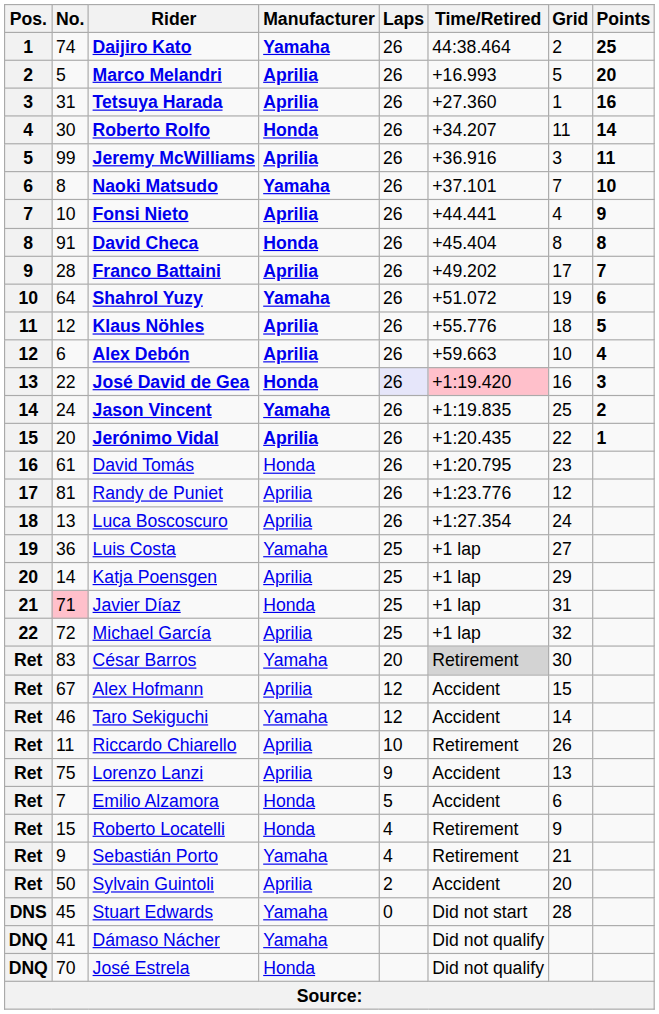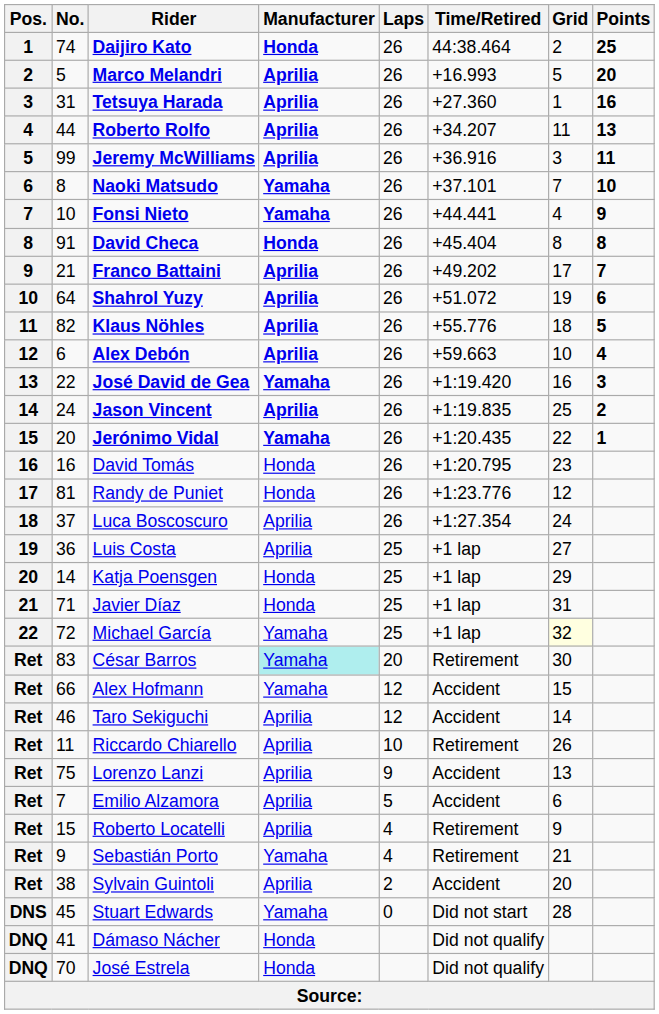 <table class="wikitable" style="font-size: 95%;">
 <tr>
 <th>Pos.</th>
 <th>No.</th>
 <th>Rider</th>
 <th>Manufacturer</th>
 <th>Laps</th>
 <th>Time/Retired</th>
 <th>Grid</th>
 <th>Points</th>
 </tr>
 <tr>
 <th>1</th>
 <td>74</td>
 <td> <strong><a href='#'>Daijiro Kato</a></strong></td>
-<td><strong><a href='#'>Yamaha</a></strong></td>
+<td><strong><a href='#'>Honda</a></strong></td>
 <td>26</td>
 <td>44:38.464</td>
 <td>2</td>
 <td><strong>25</strong></td>
 </tr>
 <tr>
 <th>2</th>
 <td>5</td>
 <td> <strong><a href='#'>Marco Melandri</a></strong></td>
 <td><strong><a href='#'>Aprilia</a></strong></td>
 <td>26</td>
 <td>+16.993</td>
 <td>5</td>
 <td><strong>20</strong></td>
 </tr>
 <tr>
 <th>3</th>
 <td>31</td>
 <td> <strong><a href='#'>Tetsuya Harada</a></strong></td>
 <td><strong><a href='#'>Aprilia</a></strong></td>
 <td>26</td>
 <td>+27.360</td>
 <td>1</td>
 <td><strong>16</strong></td>
 </tr>
 <tr>
 <th>4</th>
-<td>30</td>
+<td>44</td>
 <td> <strong><a href='#'>Roberto Rolfo</a></strong></td>
-<td><strong><a href='#'>Honda</a></strong></td>
+<td><strong><a href='#'>Aprilia</a></strong></td>
 <td>26</td>
 <td>+34.207</td>
 <td>11</td>
-<td><strong>14</strong></td>
+<td><strong>13</strong></td>
 </tr>
 <tr>
 <th>5</th>
 <td>99</td>
 <td> <strong><a href='#'>Jeremy McWilliams</a></strong></td>
 <td><strong><a href='#'>Aprilia</a></strong></td>
 <td>26</td>
 <td>+36.916</td>
 <td>3</td>
 <td><strong>11</strong></td>
 </tr>
 <tr>
 <th>6</th>
 <td>8</td>
 <td> <strong><a href='#'>Naoki Matsudo</a></strong></td>
 <td><strong><a href='#'>Yamaha</a></strong></td>
 <td>26</td>
 <td>+37.101</td>
 <td>7</td>
 <td><strong>10</strong></td>
 </tr>
 <tr>
 <th>7</th>
 <td>10</td>
 <td> <strong><a href='#'>Fonsi Nieto</a></strong></td>
-<td><strong><a href='#'>Aprilia</a></strong></td>
+<td><strong><a href='#'>Yamaha</a></strong></td>
 <td>26</td>
 <td>+44.441</td>
 <td>4</td>
 <td><strong>9</strong></td>
 </tr>
 <tr>
 <th>8</th>
 <td>91</td>
 <td> <strong><a href='#'>David Checa</a></strong></td>
 <td><strong><a href='#'>Honda</a></strong></td>
 <td>26</td>
 <td>+45.404</td>
 <td>8</td>
 <td><strong>8</strong></td>
 </tr>
 <tr>
 <th>9</th>
-<td>28</td>
+<td>21</td>
 <td> <strong><a href='#'>Franco Battaini</a></strong></td>
 <td><strong><a href='#'>Aprilia</a></strong></td>
 <td>26</td>
 <td>+49.202</td>
 <td>17</td>
 <td><strong>7</strong></td>
 </tr>
 <tr>
 <th>10</th>
 <td>64</td>
 <td> <strong><a href='#'>Shahrol Yuzy</a></strong></td>
-<td><strong><a href='#'>Yamaha</a></strong></td>
+<td><strong><a href='#'>Aprilia</a></strong></td>
 <td>26</td>
 <td>+51.072</td>
 <td>19</td>
 <td><strong>6</strong></td>
 </tr>
 <tr>
 <th>11</th>
-<td>12</td>
+<td>82</td>
 <td> <strong><a href='#'>Klaus Nöhles</a></strong></td>
 <td><strong><a href='#'>Aprilia</a></strong></td>
 <td>26</td>
 <td>+55.776</td>
 <td>18</td>
 <td><strong>5</strong></td>
 </tr>
 <tr>
 <th>12</th>
 <td>6</td>
 <td> <strong><a href='#'>Alex Debón</a></strong></td>
 <td><strong><a href='#'>Aprilia</a></strong></td>
 <td>26</td>
 <td>+59.663</td>
 <td>10</td>
 <td><strong>4</strong></td>
 </tr>
 <tr>
 <th>13</th>
 <td>22</td>
 <td> <strong><a href='#'>José David de Gea</a></strong></td>
-<td><strong><a href='#'>Honda</a></strong></td>
-<td style="background: lavender;">26</td>
-<td style="background: pink;">+1:19.420</td>
+<td><strong><a href='#'>Yamaha</a></strong></td>
+<td>26</td>
+<td>+1:19.420</td>
 <td>16</td>
 <td><strong>3</strong></td>
 </tr>
 <tr>
 <th>14</th>
 <td>24</td>
 <td> <strong><a href='#'>Jason Vincent</a></strong></td>
-<td><strong><a href='#'>Yamaha</a></strong></td>
+<td><strong><a href='#'>Aprilia</a></strong></td>
 <td>26</td>
 <td>+1:19.835</td>
 <td>25</td>
 <td><strong>2</strong></td>
 </tr>
 <tr>
 <th>15</th>
 <td>20</td>
 <td> <strong><a href='#'>Jerónimo Vidal</a></strong></td>
-<td><strong><a href='#'>Aprilia</a></strong></td>
+<td><strong><a href='#'>Yamaha</a></strong></td>
 <td>26</td>
 <td>+1:20.435</td>
 <td>22</td>
 <td><strong>1</strong></td>
 </tr>
 <tr>
 <th>16</th>
-<td>61</td>
+<td>16</td>
 <td> <a href='#'>David Tomás</a></td>
 <td><a href='#'>Honda</a></td>
 <td>26</td>
 <td>+1:20.795</td>
 <td>23</td>
 <td></td>
 </tr>
 <tr>
 <th>17</th>
 <td>81</td>
 <td> <a href='#'>Randy de Puniet</a></td>
-<td><a href='#'>Aprilia</a></td>
+<td><a href='#'>Honda</a></td>
 <td>26</td>
 <td>+1:23.776</td>
 <td>12</td>
 <td></td>
 </tr>
 <tr>
 <th>18</th>
-<td>13</td>
+<td>37</td>
 <td> <a href='#'>Luca Boscoscuro</a></td>
 <td><a href='#'>Aprilia</a></td>
 <td>26</td>
 <td>+1:27.354</td>
 <td>24</td>
 <td></td>
 </tr>
 <tr>
 <th>19</th>
 <td>36</td>
 <td> <a href='#'>Luis Costa</a></td>
-<td><a href='#'>Yamaha</a></td>
+<td><a href='#'>Aprilia</a></td>
 <td>25</td>
 <td>+1 lap</td>
 <td>27</td>
 <td></td>
 </tr>
 <tr>
 <th>20</th>
 <td>14</td>
 <td> <a href='#'>Katja Poensgen</a></td>
-<td><a href='#'>Aprilia</a></td>
+<td><a href='#'>Honda</a></td>
 <td>25</td>
 <td>+1 lap</td>
 <td>29</td>
 <td></td>
 </tr>
 <tr>
 <th>21</th>
-<td style="background: pink;">71</td>
+<td>71</td>
 <td> <a href='#'>Javier Díaz</a></td>
 <td><a href='#'>Honda</a></td>
 <td>25</td>
 <td>+1 lap</td>
 <td>31</td>
 <td></td>
 </tr>
 <tr>
 <th>22</th>
 <td>72</td>
 <td> <a href='#'>Michael García</a></td>
-<td><a href='#'>Aprilia</a></td>
+<td><a href='#'>Yamaha</a></td>
 <td>25</td>
 <td>+1 lap</td>
-<td>32</td>
+<td style="background: lightyellow;">32</td>
 <td></td>
 </tr>
 <tr>
 <th>Ret</th>
 <td>83</td>
 <td> <a href='#'>César Barros</a></td>
-<td><a href='#'>Yamaha</a></td>
+<td style="background: paleturquoise;"><a href='#'>Yamaha</a></td>
 <td>20</td>
-<td style="background: lightgrey;">Retirement</td>
+<td>Retirement</td>
 <td>30</td>
 <td></td>
 </tr>
 <tr>
 <th>Ret</th>
-<td>67</td>
+<td>66</td>
 <td> <a href='#'>Alex Hofmann</a></td>
-<td><a href='#'>Aprilia</a></td>
+<td><a href='#'>Yamaha</a></td>
 <td>12</td>
 <td>Accident</td>
 <td>15</td>
 <td></td>
 </tr>
 <tr>
 <th>Ret</th>
 <td>46</td>
 <td> <a href='#'>Taro Sekiguchi</a></td>
-<td><a href='#'>Yamaha</a></td>
+<td><a href='#'>Aprilia</a></td>
 <td>12</td>
 <td>Accident</td>
 <td>14</td>
 <td></td>
 </tr>
 <tr>
 <th>Ret</th>
 <td>11</td>
 <td> <a href='#'>Riccardo Chiarello</a></td>
 <td><a href='#'>Aprilia</a></td>
 <td>10</td>
 <td>Retirement</td>
 <td>26</td>
 <td></td>
 </tr>
 <tr>
 <th>Ret</th>
 <td>75</td>
 <td> <a href='#'>Lorenzo Lanzi</a></td>
 <td><a href='#'>Aprilia</a></td>
 <td>9</td>
 <td>Accident</td>
 <td>13</td>
 <td></td>
 </tr>
 <tr>
 <th>Ret</th>
 <td>7</td>
 <td> <a href='#'>Emilio Alzamora</a></td>
-<td><a href='#'>Honda</a></td>
+<td><a href='#'>Aprilia</a></td>
 <td>5</td>
 <td>Accident</td>
 <td>6</td>
 <td></td>
 </tr>
 <tr>
 <th>Ret</th>
 <td>15</td>
 <td> <a href='#'>Roberto Locatelli</a></td>
-<td><a href='#'>Honda</a></td>
+<td><a href='#'>Aprilia</a></td>
 <td>4</td>
 <td>Retirement</td>
 <td>9</td>
 <td></td>
 </tr>
 <tr>
 <th>Ret</th>
 <td>9</td>
 <td> <a href='#'>Sebastián Porto</a></td>
 <td><a href='#'>Yamaha</a></td>
 <td>4</td>
 <td>Retirement</td>
 <td>21</td>
 <td></td>
 </tr>
 <tr>
 <th>Ret</th>
-<td>50</td>
+<td>38</td>
 <td> <a href='#'>Sylvain Guintoli</a></td>
 <td><a href='#'>Aprilia</a></td>
 <td>2</td>
 <td>Accident</td>
 <td>20</td>
 <td></td>
 </tr>
 <tr>
 <th>DNS</th>
 <td>45</td>
 <td> <a href='#'>Stuart Edwards</a></td>
 <td><a href='#'>Yamaha</a></td>
 <td>0</td>
 <td>Did not start</td>
 <td>28</td>
 <td></td>
 </tr>
 <tr>
 <th>DNQ</th>
 <td>41</td>
 <td> <a href='#'>Dámaso Nácher</a></td>
-<td><a href='#'>Yamaha</a></td>
+<td><a href='#'>Honda</a></td>
 <td></td>
 <td>Did not qualify</td>
 <td></td>
 <td></td>
 </tr>
 <tr>
 <th>DNQ</th>
 <td>70</td>
 <td> <a href='#'>José Estrela</a></td>
 <td><a href='#'>Honda</a></td>
 <td></td>
 <td>Did not qualify</td>
 <td></td>
 <td></td>
 </tr>
 <tr>
 <th colspan=8>Source: </th>
 </tr>
 </table>
